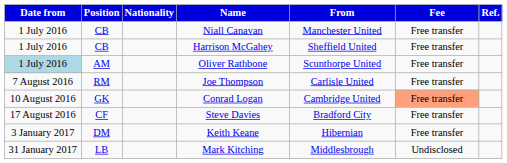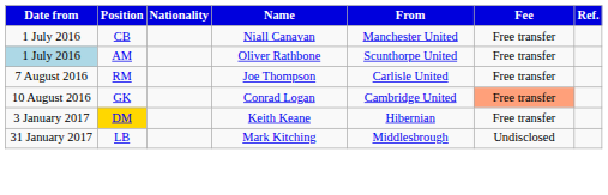 <table class="wikitable"  style="text-align:center; font-size:90%; ">
 <tr>
 <th style="background:#0000DD; color:#FFFFFF; width:100px;">Date from</th>
 <th style="background:#0000DD; color:#FFFFFF; width:50px;">Position</th>
 <th style="background:#0000DD; color:#FFFFFF; width:50px;">Nationality</th>
 <th style="background:#0000DD; color:#FFFFFF; width:150px;">Name</th>
 <th style="background:#0000DD; color:#FFFFFF; width:140px;">From</th>
 <th style="background:#0000DD; color:#FFFFFF; width:110px;">Fee</th>
 <th style="background:#0000DD; color:#FFFFFF; width:25px;">Ref.</th>
 </tr>
 <tr>
 <td>1 July 2016</td>
 <td><a href='#'>CB</a></td>
 <td></td>
 <td><a href='#'>Niall Canavan</a></td>
 <td><a href='#'>Manchester United</a></td>
-<td>Free transfer</td>
-<td></td>
-</tr>
-<tr>
-<td>1 July 2016</td>
-<td><a href='#'>CB</a></td>
-<td></td>
-<td><a href='#'>Harrison McGahey</a></td>
-<td><a href='#'>Sheffield United</a></td>
 <td>Free transfer</td>
 <td></td>
 </tr>
 <tr>
 <td style="background: lightblue;">1 July 2016</td>
 <td><a href='#'>AM</a></td>
 <td></td>
 <td><a href='#'>Oliver Rathbone</a></td>
 <td><a href='#'>Scunthorpe United</a></td>
 <td>Free transfer</td>
 <td></td>
 </tr>
 <tr>
 <td>7 August 2016</td>
 <td><a href='#'>RM</a></td>
 <td></td>
 <td><a href='#'>Joe Thompson</a></td>
 <td><a href='#'>Carlisle United</a></td>
 <td>Free transfer</td>
 <td></td>
 </tr>
 <tr>
 <td>10 August 2016</td>
 <td><a href='#'>GK</a></td>
 <td></td>
 <td><a href='#'>Conrad Logan</a></td>
 <td><a href='#'>Cambridge United</a></td>
 <td style="background: lightsalmon;">Free transfer</td>
 <td></td>
 </tr>
 <tr>
-<td>17 August 2016</td>
-<td><a href='#'>CF</a></td>
-<td></td>
-<td><a href='#'>Steve Davies</a></td>
-<td><a href='#'>Bradford City</a></td>
-<td>Free transfer</td>
-<td></td>
-</tr>
-<tr>
 <td>3 January 2017</td>
-<td><a href='#'>DM</a></td>
+<td style="background: gold;"><a href='#'>DM</a></td>
 <td></td>
 <td><a href='#'>Keith Keane</a></td>
 <td><a href='#'>Hibernian</a></td>
 <td>Free transfer</td>
 <td></td>
 </tr>
 <tr>
 <td>31 January 2017</td>
 <td><a href='#'>LB</a></td>
 <td></td>
 <td><a href='#'>Mark Kitching</a></td>
 <td><a href='#'>Middlesbrough</a></td>
 <td>Undisclosed</td>
 <td></td>
 </tr>
 </table>
